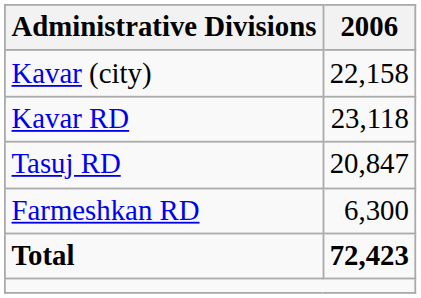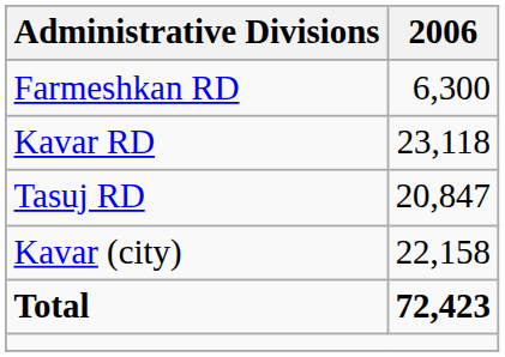 <table class="wikitable">
 <tr>
 <th>Administrative Divisions</th>
 <th>2006</th>
 </tr>
 <tr>
-<td><a href='#'>Kavar</a> (city)</td>
-<td style="text-align: right;">22,158</td>
+<td><a href='#'>Farmeshkan RD</a></td>
+<td style="text-align: right;">6,300</td>
 </tr>
 <tr>
 <td><a href='#'>Kavar RD</a></td>
 <td style="text-align: right;">23,118</td>
 </tr>
 <tr>
 <td><a href='#'>Tasuj RD</a></td>
 <td style="text-align: right;">20,847</td>
 </tr>
 <tr>
-<td><a href='#'>Farmeshkan RD</a></td>
-<td style="text-align: right;">6,300</td>
+<td><a href='#'>Kavar</a> (city)</td>
+<td style="text-align: right;">22,158</td>
 </tr>
 <tr>
 <td><strong>Total</strong></td>
 <td style="text-align: right;"><strong>72,423</strong></td>
 </tr>
 <tr>
 <td colspan=2></td>
 </tr>
 </table>
